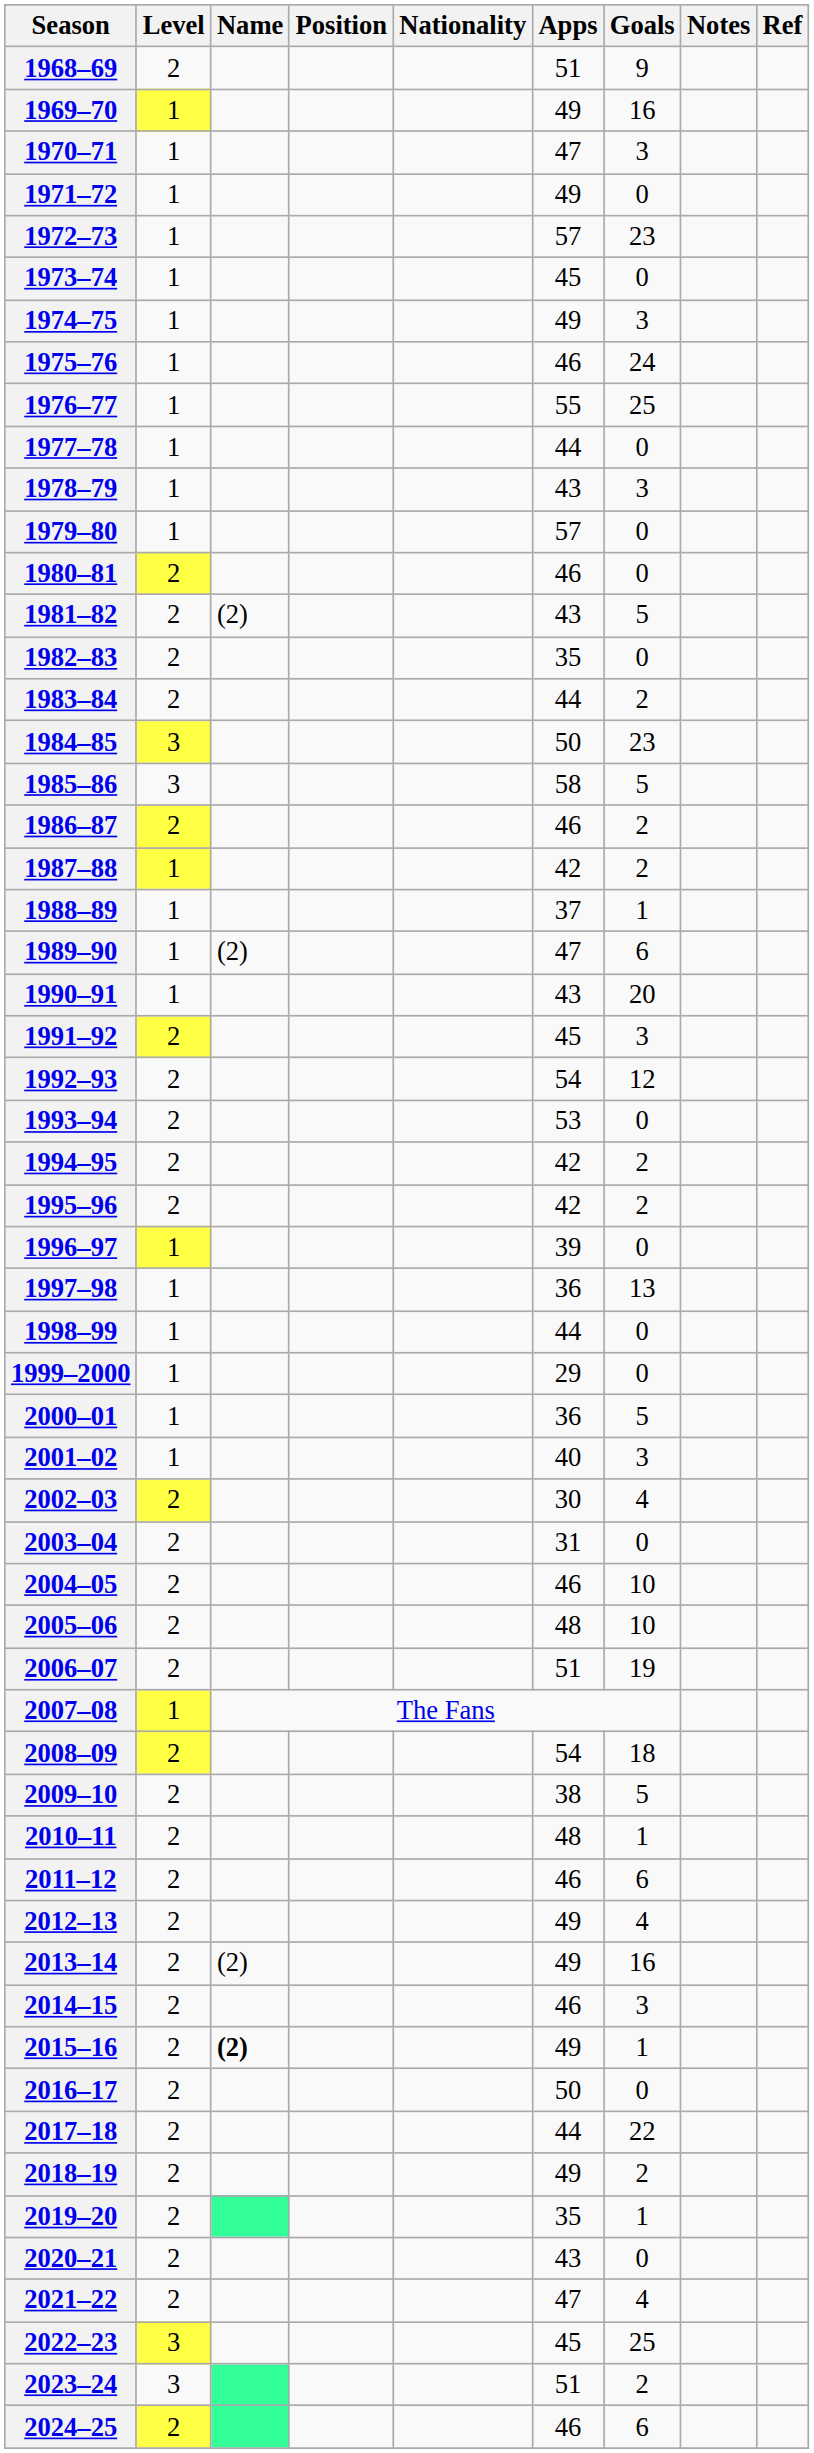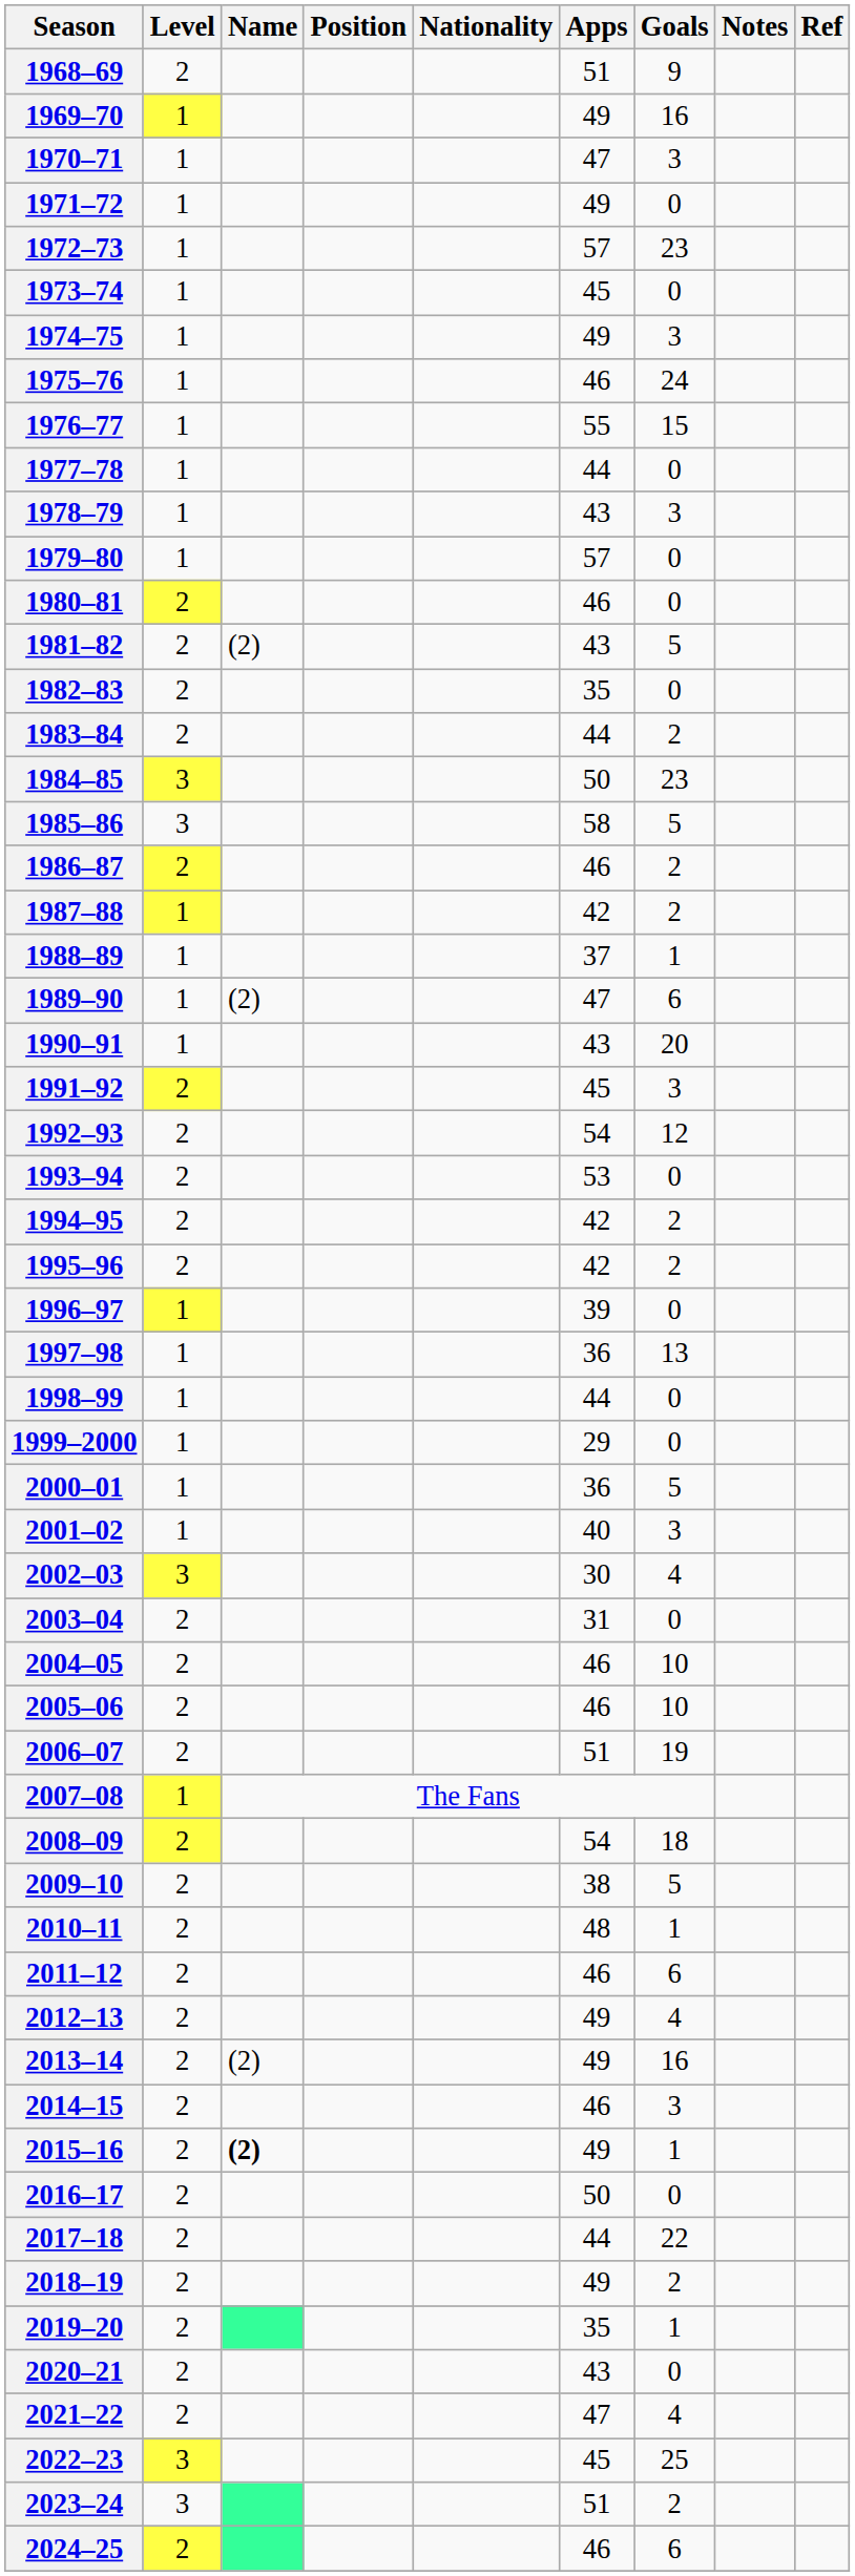 <table class="wikitable sortable" style="text-align:center;">
 <tr>
 <th>Season</th>
 <th>Level</th>
 <th>Name</th>
 <th>Position</th>
 <th>Nationality</th>
 <th>Apps</th>
 <th>Goals</th>
 <th class="unsortable">Notes</th>
 <th>Ref</th>
 </tr>
 <tr>
 <th scope=row><a href='#'>1968–69</a></th>
 <td>2</td>
 <td align=left></td>
 <td align=left></td>
 <td align=left></td>
 <td>51</td>
 <td>9</td>
 <td></td>
 <td></td>
 </tr>
 <tr>
 <th scope=row><a href='#'>1969–70</a></th>
 <td bgcolor=#ff4>1 </td>
 <td align=left></td>
 <td align=left></td>
 <td align=left></td>
 <td>49</td>
 <td>16</td>
 <td></td>
 <td></td>
 </tr>
 <tr>
 <th scope=row><a href='#'>1970–71</a></th>
 <td>1</td>
 <td align=left></td>
 <td align=left></td>
 <td align=left></td>
 <td>47</td>
 <td>3</td>
 <td></td>
 <td></td>
 </tr>
 <tr>
 <th scope=row><a href='#'>1971–72</a></th>
 <td>1</td>
 <td align=left></td>
 <td align=left></td>
 <td align=left></td>
 <td>49</td>
 <td>0</td>
 <td></td>
 <td></td>
 </tr>
 <tr>
 <th scope=row><a href='#'>1972–73</a></th>
 <td>1</td>
 <td align=left></td>
 <td align=left></td>
 <td align=left></td>
 <td>57</td>
 <td>23</td>
 <td></td>
 <td></td>
 </tr>
 <tr>
 <th scope=row><a href='#'>1973–74</a></th>
 <td>1</td>
 <td align=left></td>
 <td align=left></td>
 <td align=left></td>
 <td>45</td>
 <td>0</td>
 <td></td>
 <td></td>
 </tr>
 <tr>
 <th scope=row><a href='#'>1974–75</a></th>
 <td>1</td>
 <td align=left></td>
 <td align=left></td>
 <td align=left></td>
 <td>49</td>
 <td>3</td>
 <td></td>
 <td></td>
 </tr>
 <tr>
 <th scope=row><a href='#'>1975–76</a></th>
 <td>1</td>
 <td align=left></td>
 <td align=left></td>
 <td align=left></td>
 <td>46</td>
 <td>24</td>
 <td></td>
 <td></td>
 </tr>
 <tr>
 <th scope=row><a href='#'>1976–77</a></th>
 <td>1</td>
 <td align=left></td>
 <td align=left></td>
 <td align=left></td>
 <td>55</td>
-<td>25</td>
+<td>15</td>
 <td></td>
 <td></td>
 </tr>
 <tr>
 <th scope=row><a href='#'>1977–78</a></th>
 <td>1</td>
 <td align=left></td>
 <td align=left></td>
 <td align=left></td>
 <td>44</td>
 <td>0</td>
 <td></td>
 <td></td>
 </tr>
 <tr>
 <th scope=row><a href='#'>1978–79</a></th>
 <td>1</td>
 <td align=left></td>
 <td align=left></td>
 <td align=left></td>
 <td>43</td>
 <td>3</td>
 <td></td>
 <td></td>
 </tr>
 <tr>
 <th scope=row><a href='#'>1979–80</a></th>
 <td>1</td>
 <td align=left></td>
 <td align=left></td>
 <td align=left></td>
 <td>57</td>
 <td>0</td>
 <td></td>
 <td></td>
 </tr>
 <tr>
 <th scope=row><a href='#'>1980–81</a></th>
 <td bgcolor=#ff4>2 </td>
 <td align=left></td>
 <td align=left></td>
 <td align=left></td>
 <td>46</td>
 <td>0</td>
 <td></td>
 <td></td>
 </tr>
 <tr>
 <th scope=row><a href='#'>1981–82</a></th>
 <td>2</td>
 <td align=left> (2)</td>
 <td align=left></td>
 <td align=left></td>
 <td>43</td>
 <td>5</td>
 <td></td>
 <td></td>
 </tr>
 <tr>
 <th scope=row><a href='#'>1982–83</a></th>
 <td>2</td>
 <td align=left></td>
 <td align=left></td>
 <td align=left></td>
 <td>35</td>
 <td>0</td>
 <td></td>
 <td></td>
 </tr>
 <tr>
 <th scope=row><a href='#'>1983–84</a></th>
 <td>2</td>
 <td align=left></td>
 <td align=left></td>
 <td align=left></td>
 <td>44</td>
 <td>2</td>
 <td></td>
 <td></td>
 </tr>
 <tr>
 <th scope=row><a href='#'>1984–85</a></th>
 <td bgcolor=#ff4>3 </td>
 <td align=left></td>
 <td align=left></td>
 <td align=left></td>
 <td>50</td>
 <td>23</td>
 <td></td>
 <td></td>
 </tr>
 <tr>
 <th scope=row><a href='#'>1985–86</a></th>
 <td>3</td>
 <td align=left></td>
 <td align=left></td>
 <td align=left></td>
 <td>58</td>
 <td>5</td>
 <td></td>
 <td></td>
 </tr>
 <tr>
 <th scope=row><a href='#'>1986–87</a></th>
 <td bgcolor=#ff4>2 </td>
 <td align=left></td>
 <td align=left></td>
 <td align=left></td>
 <td>46</td>
 <td>2</td>
 <td></td>
 <td></td>
 </tr>
 <tr>
 <th scope=row><a href='#'>1987–88</a></th>
 <td bgcolor=#ff4>1 </td>
 <td align=left></td>
 <td align=left></td>
 <td align=left></td>
 <td>42</td>
 <td>2</td>
 <td></td>
 <td></td>
 </tr>
 <tr>
 <th scope=row><a href='#'>1988–89</a></th>
 <td>1</td>
 <td align=left></td>
 <td align=left></td>
 <td align=left></td>
 <td>37</td>
 <td>1</td>
 <td></td>
 <td></td>
 </tr>
 <tr>
 <th scope=row><a href='#'>1989–90</a></th>
 <td>1</td>
 <td align=left> (2)</td>
 <td align=left></td>
 <td align=left></td>
 <td>47</td>
 <td>6</td>
 <td></td>
 <td></td>
 </tr>
 <tr>
 <th scope=row><a href='#'>1990–91</a></th>
 <td>1</td>
 <td align=left></td>
 <td align=left></td>
 <td align=left></td>
 <td>43</td>
 <td>20</td>
 <td></td>
 <td></td>
 </tr>
 <tr>
 <th scope=row><a href='#'>1991–92</a></th>
 <td bgcolor=#ff4>2 </td>
 <td align=left></td>
 <td align=left></td>
 <td align=left></td>
 <td>45</td>
 <td>3</td>
 <td></td>
 <td></td>
 </tr>
 <tr>
 <th scope=row><a href='#'>1992–93</a></th>
 <td>2</td>
 <td align=left></td>
 <td align=left></td>
 <td align=left></td>
 <td>54</td>
 <td>12</td>
 <td></td>
 <td></td>
 </tr>
 <tr>
 <th scope=row><a href='#'>1993–94</a></th>
 <td>2</td>
 <td align=left></td>
 <td align=left></td>
 <td align=left></td>
 <td>53</td>
 <td>0</td>
 <td></td>
 <td></td>
 </tr>
 <tr>
 <th scope=row><a href='#'>1994–95</a></th>
 <td>2</td>
 <td align=left></td>
 <td align=left></td>
 <td align=left></td>
 <td>42</td>
 <td>2</td>
 <td></td>
 <td></td>
 </tr>
 <tr>
 <th scope=row><a href='#'>1995–96</a></th>
 <td>2</td>
 <td align=left></td>
 <td align=left></td>
 <td align=left></td>
 <td>42</td>
 <td>2</td>
 <td></td>
 <td></td>
 </tr>
 <tr>
 <th scope=row><a href='#'>1996–97</a></th>
 <td bgcolor=#ff4>1 </td>
 <td align=left></td>
 <td align=left></td>
 <td align=left></td>
 <td>39</td>
 <td>0</td>
 <td></td>
 <td></td>
 </tr>
 <tr>
 <th scope=row><a href='#'>1997–98</a></th>
 <td>1</td>
 <td align=left></td>
 <td align=left></td>
 <td align=left></td>
 <td>36</td>
 <td>13</td>
 <td></td>
 <td></td>
 </tr>
 <tr>
 <th scope=row><a href='#'>1998–99</a></th>
 <td>1</td>
 <td align=left></td>
 <td align=left></td>
 <td align=left></td>
 <td>44</td>
 <td>0</td>
 <td></td>
 <td></td>
 </tr>
 <tr>
 <th scope=row><a href='#'>1999–2000</a></th>
 <td>1</td>
 <td align=left></td>
 <td align=left></td>
 <td align=left></td>
 <td>29</td>
 <td>0</td>
 <td></td>
 <td></td>
 </tr>
 <tr>
 <th scope=row><a href='#'>2000–01</a></th>
 <td>1</td>
 <td align=left></td>
 <td align=left></td>
 <td align=left></td>
 <td>36</td>
 <td>5</td>
 <td></td>
 <td></td>
 </tr>
 <tr>
 <th scope=row><a href='#'>2001–02</a></th>
 <td>1</td>
 <td align=left></td>
 <td align=left></td>
 <td align=left></td>
 <td>40</td>
 <td>3</td>
 <td></td>
 <td></td>
 </tr>
 <tr>
 <th scope=row><a href='#'>2002–03</a></th>
-<td bgcolor=#ff4>2 </td>
+<td bgcolor=#ff4>3 </td>
 <td align=left></td>
 <td align=left></td>
 <td align=left></td>
 <td>30</td>
 <td>4</td>
 <td></td>
 <td></td>
 </tr>
 <tr>
 <th scope=row><a href='#'>2003–04</a></th>
 <td>2</td>
 <td align=left></td>
 <td align=left></td>
 <td align=left></td>
 <td>31</td>
 <td>0</td>
 <td></td>
 <td></td>
 </tr>
 <tr>
 <th scope=row><a href='#'>2004–05</a></th>
 <td>2</td>
 <td align=left></td>
 <td align=left></td>
 <td align=left></td>
 <td>46</td>
 <td>10</td>
 <td></td>
 <td></td>
 </tr>
 <tr>
 <th scope=row><a href='#'>2005–06</a></th>
 <td>2</td>
 <td align=left></td>
 <td align=left></td>
 <td align=left></td>
-<td>48</td>
+<td>46</td>
 <td>10</td>
 <td></td>
 <td></td>
 </tr>
 <tr>
 <th scope=row><a href='#'>2006–07</a></th>
 <td>2</td>
 <td align=left></td>
 <td align=left></td>
 <td align=left></td>
 <td>51</td>
 <td>19</td>
 <td></td>
 <td></td>
 </tr>
 <tr>
 <th scope=row><a href='#'>2007–08</a></th>
 <td bgcolor=#ff4>1 </td>
 <td colspan="5"><a href='#'>The Fans</a></td>
 <td></td>
 <td></td>
 </tr>
 <tr>
 <th scope=row><a href='#'>2008–09</a></th>
 <td bgcolor=#ff4>2 </td>
 <td align=left></td>
 <td align=left></td>
 <td align=left></td>
 <td>54</td>
 <td>18</td>
 <td></td>
 <td></td>
 </tr>
 <tr>
 <th scope=row><a href='#'>2009–10</a></th>
 <td>2</td>
 <td align=left></td>
 <td align=left></td>
 <td align=left></td>
 <td>38</td>
 <td>5</td>
 <td></td>
 <td></td>
 </tr>
 <tr>
 <th scope=row><a href='#'>2010–11</a></th>
 <td>2</td>
 <td align=left></td>
 <td align=left></td>
 <td align=left></td>
 <td>48</td>
 <td>1</td>
 <td></td>
 <td></td>
 </tr>
 <tr>
 <th scope=row><a href='#'>2011–12</a></th>
 <td>2</td>
 <td align=left></td>
 <td align=left></td>
 <td align=left></td>
 <td>46</td>
 <td>6</td>
 <td></td>
 <td></td>
 </tr>
 <tr>
 <th scope=row><a href='#'>2012–13</a></th>
 <td>2</td>
 <td align=left></td>
 <td align=left></td>
 <td align=left></td>
 <td>49</td>
 <td>4</td>
 <td></td>
 <td></td>
 </tr>
 <tr>
 <th scope=row><a href='#'>2013–14</a></th>
 <td>2</td>
 <td align=left> (2)</td>
 <td align=left></td>
 <td align=left></td>
 <td>49</td>
 <td>16</td>
 <td></td>
 <td></td>
 </tr>
 <tr>
 <th scope=row><a href='#'>2014–15</a></th>
 <td>2</td>
 <td align=left></td>
 <td align=left></td>
 <td align=left></td>
 <td>46</td>
 <td>3</td>
 <td></td>
 <td></td>
 </tr>
 <tr>
 <th scope=row><a href='#'>2015–16</a></th>
 <td>2</td>
 <td align=left><strong> (2)</strong></td>
 <td align=left></td>
 <td align=left></td>
 <td>49</td>
 <td>1</td>
 <td></td>
 <td></td>
 </tr>
 <tr>
 <th scope=row><a href='#'>2016–17</a></th>
 <td>2</td>
 <td align=left></td>
 <td align=left></td>
 <td align=left></td>
 <td>50</td>
 <td>0</td>
 <td></td>
 <td></td>
 </tr>
 <tr>
 <th scope=row><a href='#'>2017–18</a></th>
 <td>2</td>
 <td align=left></td>
 <td align=left></td>
 <td align=left></td>
 <td>44</td>
 <td>22</td>
 <td></td>
 <td></td>
 </tr>
 <tr>
 <th scope=row><a href='#'>2018–19</a></th>
 <td>2</td>
 <td align=left></td>
 <td align=left></td>
 <td align=left></td>
 <td>49</td>
 <td>2</td>
 <td></td>
 <td></td>
 </tr>
 <tr>
 <th scope=row><a href='#'>2019–20</a></th>
 <td>2</td>
 <td style="background-color:#3f9; text-align:left;"> </td>
 <td align=left></td>
 <td align=left></td>
 <td>35</td>
 <td>1</td>
 <td></td>
 <td></td>
 </tr>
 <tr>
 <th scope=row><a href='#'>2020–21</a></th>
 <td>2</td>
 <td align=left></td>
 <td align=left></td>
 <td align=left></td>
 <td>43</td>
 <td>0</td>
 <td></td>
 <td></td>
 </tr>
 <tr>
 <th scope=row><a href='#'>2021–22</a></th>
 <td>2</td>
 <td align=left></td>
 <td align=left></td>
 <td align=left></td>
 <td>47</td>
 <td>4</td>
 <td></td>
 <td></td>
 </tr>
 <tr>
 <th scope=row><a href='#'>2022–23</a></th>
 <td bgcolor=#ff4>3 </td>
 <td align=left></td>
 <td align=left></td>
 <td align=left></td>
 <td>45</td>
 <td>25</td>
 <td></td>
 <td></td>
 </tr>
 <tr>
 <th scope=row><a href='#'>2023–24</a></th>
 <td>3</td>
 <td style="background-color:#3f9; text-align:left;"> </td>
 <td align=left></td>
 <td align=left></td>
 <td>51</td>
 <td>2</td>
 <td></td>
 <td></td>
 </tr>
 <tr>
 <th scope=row><a href='#'>2024–25</a></th>
 <td bgcolor=#ff4>2 </td>
 <td style="background-color:#3f9; text-align:left;"> </td>
 <td align=left></td>
 <td align=left></td>
 <td>46</td>
 <td>6</td>
 <td></td>
 <td></td>
 </tr>
 <tr>
 </tr>
 </table>
